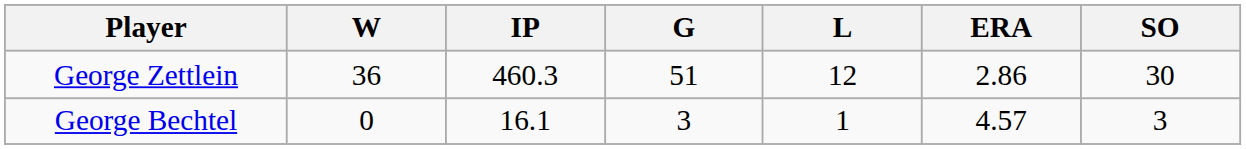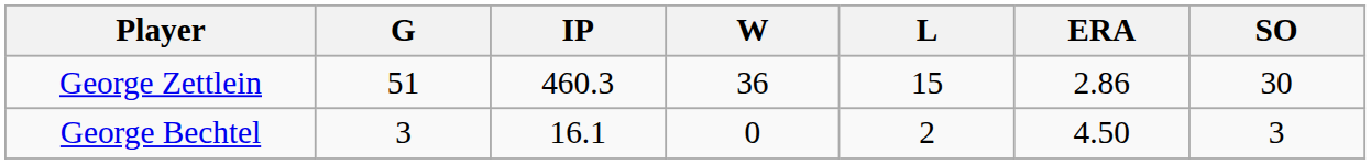 <table class="wikitable sortable">
 <tr>
 <th bgcolor="#DDDDFF" width="16%">Player</th>
+<th bgcolor="#DDDDFF" width="9%">G</th>
+<th bgcolor="#DDDDFF" width="9%">IP</th>
 <th bgcolor="#DDDDFF" width="9%">W</th>
-<th bgcolor="#DDDDFF" width="9%">IP</th>
-<th bgcolor="#DDDDFF" width="9%">G</th>
 <th bgcolor="#DDDDFF" width="9%">L</th>
 <th bgcolor="#DDDDFF" width="9%">ERA</th>
 <th bgcolor="#DDDDFF" width="9%">SO</th>
 </tr>
 <tr align=center>
 <td><a href='#'>George Zettlein</a></td>
+<td>51</td>
+<td>460.3</td>
 <td>36</td>
-<td>460.3</td>
-<td>51</td>
-<td>12</td>
+<td>15</td>
 <td>2.86</td>
 <td>30</td>
 </tr>
 <tr align=center>
 <td><a href='#'>George Bechtel</a></td>
+<td>3</td>
+<td>16.1</td>
 <td>0</td>
-<td>16.1</td>
-<td>3</td>
-<td>1</td>
-<td>4.57</td>
+<td>2</td>
+<td>4.50</td>
 <td>3</td>
 </tr>
 </table>
